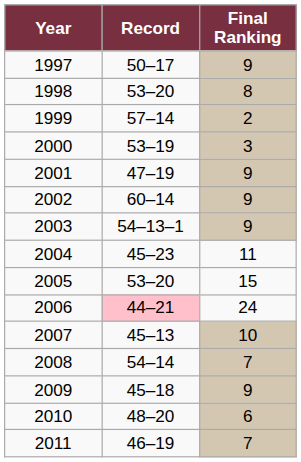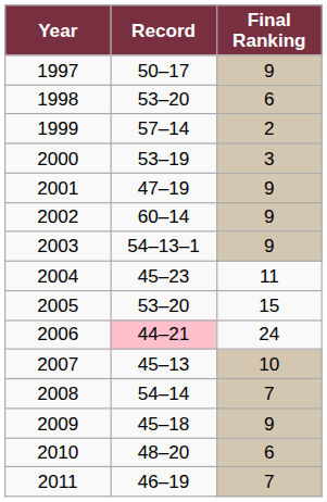 <table class="wikitable" style="font-size: 90%; text-align:center">
 <tr>
 <th width=75; style="background:#782F40; color:white;">Year</th>
 <th width=75; style="background:#782F40; color:white;">Record</th>
 <th width=75; style="background:#782F40; color:white;">Final Ranking</th>
 </tr>
 <tr>
 <td>1997</td>
 <td>50–17</td>
 <td style="background:#d4c7b1;">9</td>
 </tr>
 <tr>
 <td>1998</td>
 <td>53–20</td>
-<td style="background:#d4c7b1;">8</td>
+<td style="background:#d4c7b1;">6</td>
 </tr>
 <tr>
 <td>1999</td>
 <td>57–14</td>
 <td style="background:#d4c7b1;">2</td>
 </tr>
 <tr>
 <td>2000</td>
 <td>53–19</td>
 <td style="background:#d4c7b1;">3</td>
 </tr>
 <tr>
 <td>2001</td>
 <td>47–19</td>
 <td style="background:#d4c7b1;">9</td>
 </tr>
 <tr>
 <td>2002</td>
 <td>60–14</td>
 <td style="background:#d4c7b1;">9</td>
 </tr>
 <tr>
 <td>2003</td>
 <td>54–13–1</td>
 <td style="background:#d4c7b1;">9</td>
 </tr>
 <tr>
 <td>2004</td>
 <td>45–23</td>
 <td>11</td>
 </tr>
 <tr>
 <td>2005</td>
 <td>53–20</td>
 <td>15</td>
 </tr>
 <tr>
 <td>2006</td>
 <td style="background: pink;">44–21</td>
 <td>24</td>
 </tr>
 <tr>
 <td>2007</td>
 <td>45–13</td>
 <td style="background:#d4c7b1;">10</td>
 </tr>
 <tr>
 <td>2008</td>
 <td>54–14</td>
 <td style="background:#d4c7b1;">7</td>
 </tr>
 <tr>
 <td>2009</td>
 <td>45–18</td>
 <td style="background:#d4c7b1;">9</td>
 </tr>
 <tr>
 <td>2010</td>
 <td>48–20</td>
 <td style="background:#d4c7b1;">6</td>
 </tr>
 <tr>
 <td>2011</td>
 <td>46–19</td>
 <td style="background:#d4c7b1;">7</td>
 </tr>
 </table>
